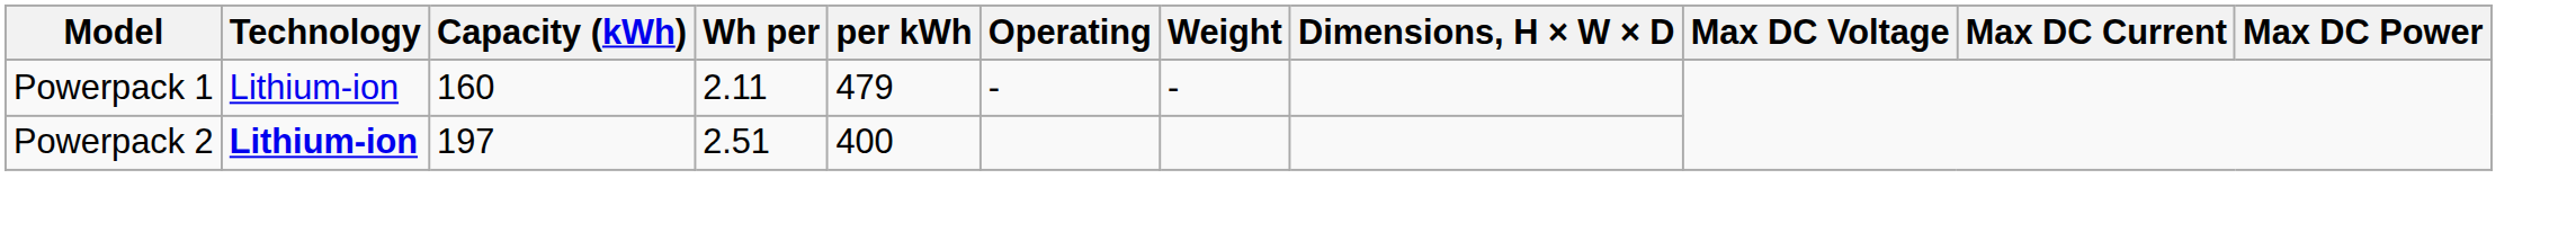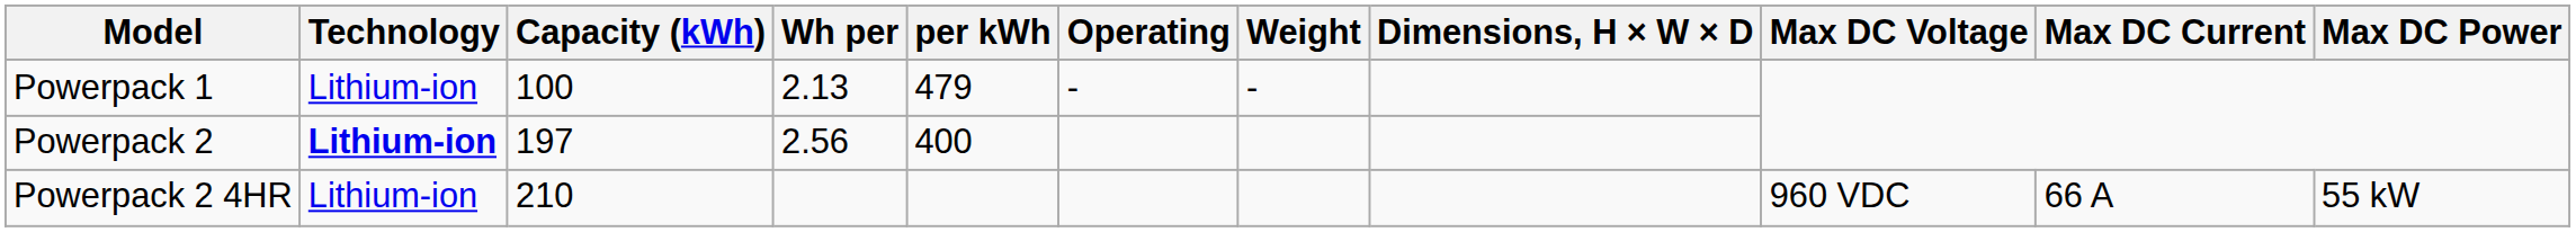 <table class="wikitable">
 <tr>
 <th>Model</th>
 <th>Technology</th>
 <th>Capacity (<a href='#'>kWh</a>)</th>
 <th>Wh per </th>
 <th> per kWh</th>
 <th>Operating </th>
 <th>Weight</th>
 <th>Dimensions, H × W × D</th>
 <th>Max DC Voltage</th>
 <th>Max DC Current</th>
 <th>Max DC Power</th>
 </tr>
 <tr>
 <td>Powerpack 1</td>
 <td><a href='#'>Lithium-ion</a></td>
-<td>160</td>
-<td>2.11</td>
+<td>100</td>
+<td>2.13</td>
 <td>479</td>
 <td>-</td>
 <td>-</td>
 <td></td>
 </tr>
 <tr>
 <td>Powerpack 2</td>
 <td><strong><a href='#'>Lithium-ion</a></strong></td>
 <td>197</td>
-<td>2.51</td>
+<td>2.56</td>
 <td>400</td>
 <td></td>
 <td></td>
 <td></td>
 </tr>
+<tr>
+<td>Powerpack 2 4HR</td>
+<td><a href='#'>Lithium-ion</a></td>
+<td>210</td>
+<td></td>
+<td></td>
+<td></td>
+<td></td>
+<td></td>
+<td>960 VDC</td>
+<td>66 A</td>
+<td>55 kW</td>
+</tr>
 </table>
